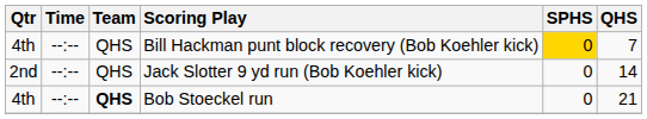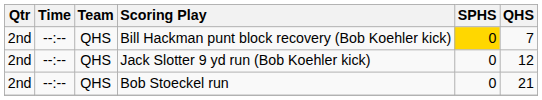 <table class="wikitable">
 <tr>
 <th style="text-align: center;">Qtr</th>
 <th style="text-align: center;">Time</th>
 <th style="text-align: center;">Team</th>
 <th style="text-align: left;">Scoring Play</th>
 <th style="text-align: right;">SPHS</th>
 <th style="text-align: right;">QHS</th>
 </tr>
 <tr>
-<td style="text-align: center;">4th</td>
+<td style="text-align: center;">2nd</td>
 <td style="text-align: center;">--:--</td>
 <td style="text-align: center;">QHS</td>
 <td style="text-align: left;">Bill Hackman punt block recovery (Bob Koehler kick)</td>
 <td style="background: gold; text-align: right;">0</td>
 <td style="text-align: right;">7</td>
 </tr>
 <tr>
 <td style="text-align: center;">2nd</td>
 <td style="text-align: center;">--:--</td>
 <td style="text-align: center;">QHS</td>
 <td style="text-align: left;">Jack Slotter 9 yd run (Bob Koehler kick)</td>
 <td style="text-align: right;">0</td>
-<td style="text-align: right;">14</td>
+<td style="text-align: right;">12</td>
 </tr>
 <tr>
-<td style="text-align: center;">4th</td>
+<td style="text-align: center;">2nd</td>
 <td style="text-align: center;">--:--</td>
-<td style="text-align: center;"><strong>QHS</strong></td>
+<td style="text-align: center;">QHS</td>
 <td style="text-align: left;">Bob Stoeckel run</td>
 <td style="text-align: right;">0</td>
 <td style="text-align: right;">21</td>
 </tr>
 <tr>
 </tr>
 </table>
